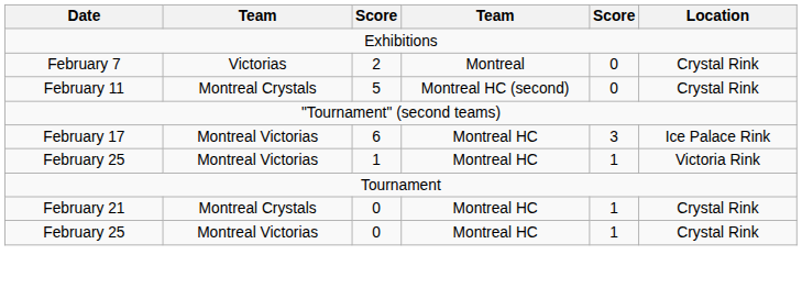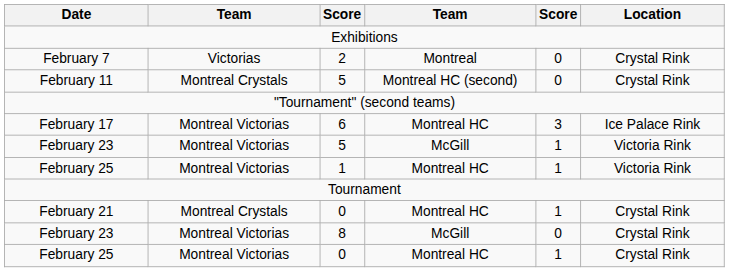 <table class="wikitable">
 <tr>
 <th style="width:10em">Date</th>
 <th style="width:12em">Team</th>
 <th>Score</th>
 <th style="width:12em">Team</th>
 <th>Score</th>
 <th style="width:10em">Location</th>
 </tr>
 <tr style="text-align:center;">
 <td colspan="6">Exhibitions</td>
 </tr>
 <tr style="text-align:center;">
 <td>February 7</td>
 <td>Victorias</td>
 <td>2</td>
 <td>Montreal</td>
 <td>0</td>
 <td>Crystal Rink</td>
 </tr>
 <tr style="text-align:center;">
 <td>February 11</td>
 <td>Montreal Crystals</td>
 <td>5</td>
 <td>Montreal HC (second)</td>
 <td>0</td>
 <td>Crystal Rink</td>
 </tr>
 <tr style="text-align:center;">
 <td colspan="6">"Tournament" (second teams)</td>
 </tr>
 <tr style="text-align:center;">
 <td>February 17</td>
 <td>Montreal Victorias</td>
 <td>6</td>
 <td>Montreal HC</td>
 <td>3</td>
 <td>Ice Palace Rink</td>
 </tr>
 <tr style="text-align:center;">
+<td>February 23</td>
+<td>Montreal Victorias</td>
+<td>5</td>
+<td>McGill</td>
+<td>1</td>
+<td>Victoria Rink</td>
+</tr>
+<tr style="text-align:center;">
 <td>February 25</td>
 <td>Montreal Victorias</td>
 <td>1</td>
 <td>Montreal HC</td>
 <td>1</td>
 <td>Victoria Rink</td>
 </tr>
 <tr style="text-align:center;">
 <td colspan="6">Tournament</td>
 </tr>
 <tr style="text-align:center;">
 <td>February 21</td>
 <td>Montreal Crystals</td>
 <td>0</td>
 <td>Montreal HC</td>
 <td>1</td>
 <td>Crystal Rink</td>
 </tr>
 <tr style="text-align:center;">
+<td>February 23</td>
+<td>Montreal Victorias</td>
+<td>8</td>
+<td>McGill</td>
+<td>0</td>
+<td>Crystal Rink</td>
+</tr>
+<tr style="text-align:center;">
 <td>February 25</td>
 <td>Montreal Victorias</td>
 <td>0</td>
 <td>Montreal HC</td>
 <td>1</td>
 <td>Crystal Rink</td>
 </tr>
 </table>
